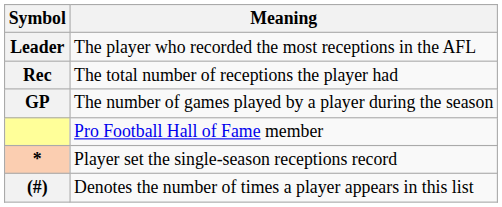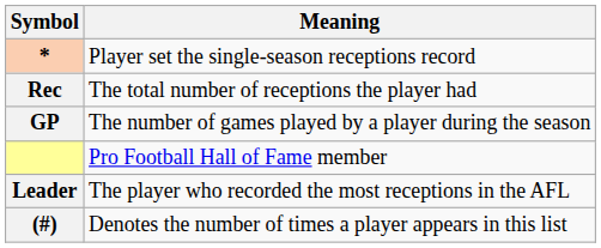 <table class="wikitable plainrowheaders" border="1">
 <tr>
 <th scope="col">Symbol</th>
 <th scope="col">Meaning</th>
 </tr>
 <tr>
-<th scope="row" style="text-align:center;"><strong>Leader</strong></th>
-<td>The player who recorded the most receptions in the AFL</td>
+<th scope="row" style="text-align:center; background:#fbceb1;">*</th>
+<td>Player set the single-season receptions record</td>
 </tr>
 <tr>
 <th scope="row" style="text-align:center;"><strong>Rec</strong></th>
 <td>The total number of receptions the player had</td>
 </tr>
 <tr>
 <th scope="row" style="text-align:center;"><strong>GP</strong></th>
 <td>The number of games played by a player during the season</td>
 </tr>
 <tr>
 <th scope="row" style="text-align:center; background:#FFFF99;"></th>
 <td><a href='#'>Pro Football Hall of Fame</a> member</td>
 </tr>
 <tr>
-<th scope="row" style="text-align:center; background:#fbceb1;">*</th>
-<td>Player set the single-season receptions record</td>
+<th scope="row" style="text-align:center;"><strong>Leader</strong></th>
+<td>The player who recorded the most receptions in the AFL</td>
 </tr>
 <tr>
 <th scope="row" style="text-align:center;">(#)</th>
 <td>Denotes the number of times a player appears in this list</td>
 </tr>
 </table>
